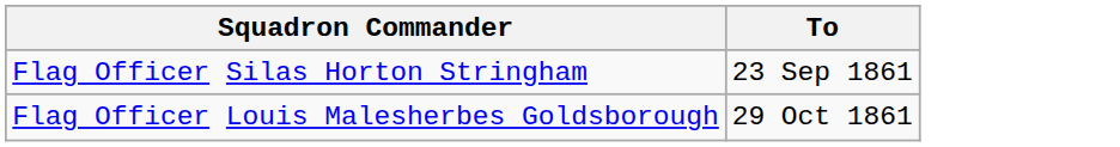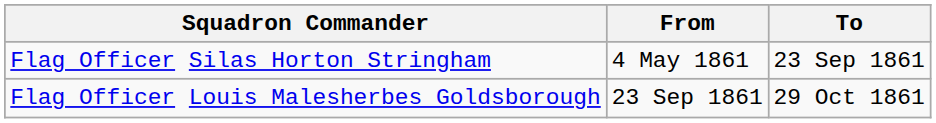 <table class="wikitable">
 <tr>
 <th>Squadron Commander</th>
+<th>From</th>
 <th>To</th>
 </tr>
 <tr>
 <td><a href='#'>Flag Officer</a> <a href='#'>Silas Horton Stringham</a></td>
+<td>4 May 1861</td>
 <td>23 Sep 1861</td>
 </tr>
 <tr>
 <td><a href='#'>Flag Officer</a> <a href='#'>Louis Malesherbes Goldsborough</a></td>
+<td>23 Sep 1861</td>
 <td>29 Oct 1861</td>
 </tr>
 </table>
